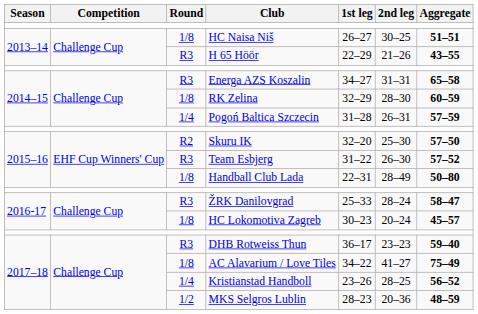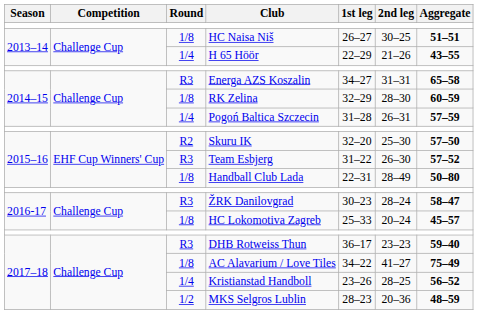 <table class="wikitable">
 <tr>
 <th>Season</th>
 <th>Competition</th>
 <th>Round</th>
 <th>Club</th>
 <th>1st leg</th>
 <th>2nd leg</th>
 <th>Aggregate</th>
 </tr>
 <tr>
 <td colspan="7" bgcolor=white></td>
 </tr>
 <tr>
 <td rowspan="2"><a href='#'>2013–14</a></td>
 <td rowspan="2"><a href='#'>Challenge Cup</a></td>
 <td style="text-align:center;"><a href='#'>1/8</a></td>
 <td> <a href='#'>HC Naisa Niš</a></td>
 <td style="text-align:center;">26–27</td>
 <td style="text-align:center;">30–25</td>
 <td style="text-align:center;"><strong>51–51</strong></td>
 </tr>
 <tr>
-<td style="text-align:center;"><a href='#'>R3</a></td>
+<td style="text-align:center;"><a href='#'>1/4</a></td>
 <td> <a href='#'>H 65 Höör</a></td>
 <td style="text-align:center;">22–29</td>
 <td style="text-align:center;">21–26</td>
 <td style="text-align:center;"><strong>43–55</strong></td>
 </tr>
 <tr>
 <td colspan="7" bgcolor=white></td>
 </tr>
 <tr>
 <td rowspan="3"><a href='#'>2014–15</a></td>
 <td rowspan="3"><a href='#'>Challenge Cup</a></td>
 <td style="text-align:center;"><a href='#'>R3</a></td>
 <td> <a href='#'>Energa AZS Koszalin</a></td>
 <td style="text-align:center;">34–27</td>
 <td style="text-align:center;">31–31</td>
 <td style="text-align:center;"><strong>65–58</strong></td>
 </tr>
 <tr>
 <td style="text-align:center;"><a href='#'>1/8</a></td>
 <td> <a href='#'>RK Zelina</a></td>
 <td style="text-align:center;">32–29</td>
 <td style="text-align:center;">28–30</td>
 <td style="text-align:center;"><strong>60–59</strong></td>
 </tr>
 <tr>
 <td style="text-align:center;"><a href='#'>1/4</a></td>
 <td> <a href='#'>Pogoń Baltica Szczecin</a></td>
 <td style="text-align:center;">31–28</td>
 <td style="text-align:center;">26–31</td>
 <td style="text-align:center;"><strong>57–59</strong></td>
 </tr>
 <tr>
 <td colspan="7" bgcolor=white></td>
 </tr>
 <tr>
 <td rowspan="3"><a href='#'>2015–16</a></td>
 <td rowspan="3"><a href='#'>EHF Cup Winners' Cup</a></td>
 <td style="text-align:center;"><a href='#'>R2</a></td>
 <td> <a href='#'>Skuru IK</a></td>
 <td style="text-align:center;">32–20</td>
 <td style="text-align:center;">25–30</td>
 <td style="text-align:center;"><strong>57–50</strong></td>
 </tr>
 <tr>
 <td style="text-align:center;"><a href='#'>R3</a></td>
 <td> <a href='#'>Team Esbjerg</a></td>
 <td style="text-align:center;">31–22</td>
 <td style="text-align:center;">26–30</td>
 <td style="text-align:center;"><strong>57–52</strong></td>
 </tr>
 <tr>
 <td style="text-align:center;"><a href='#'>1/8</a></td>
 <td> <a href='#'>Handball Club Lada</a></td>
 <td style="text-align:center;">22–31</td>
 <td style="text-align:center;">28–49</td>
 <td style="text-align:center;"><strong>50–80</strong></td>
 </tr>
 <tr>
 <td colspan="7" bgcolor=white></td>
 </tr>
 <tr>
 <td rowspan="2"><a href='#'>2016-17</a></td>
 <td rowspan="2"><a href='#'>Challenge Cup</a></td>
 <td style="text-align:center;"><a href='#'>R3</a></td>
 <td> <a href='#'>ŽRK Danilovgrad</a></td>
-<td style="text-align:center;">25–33</td>
+<td style="text-align:center;">30–23</td>
 <td style="text-align:center;">28–24</td>
 <td style="text-align:center;"><strong>58–47</strong></td>
 </tr>
 <tr>
 <td style="text-align:center;"><a href='#'>1/8</a></td>
 <td> <a href='#'>HC Lokomotiva Zagreb</a></td>
-<td style="text-align:center;">30–23</td>
+<td style="text-align:center;">25–33</td>
 <td style="text-align:center;">20–24</td>
 <td style="text-align:center;"><strong>45–57</strong></td>
 </tr>
 <tr>
 <td colspan="7" bgcolor=white></td>
 </tr>
 <tr>
 <td rowspan="4"><a href='#'>2017–18</a></td>
 <td rowspan="4"><a href='#'>Challenge Cup</a></td>
 <td style="text-align:center;"><a href='#'>R3</a></td>
 <td> <a href='#'>DHB Rotweiss Thun</a></td>
 <td style="text-align:center;">36–17</td>
 <td style="text-align:center;">23–23</td>
 <td style="text-align:center;"><strong>59–40</strong></td>
 </tr>
 <tr>
 <td style="text-align:center;"><a href='#'>1/8</a></td>
 <td> <a href='#'>AC Alavarium / Love Tiles</a></td>
 <td style="text-align:center;">34–22</td>
 <td style="text-align:center;">41–27</td>
 <td style="text-align:center;"><strong>75–49</strong></td>
 </tr>
 <tr>
 <td style="text-align:center;"><a href='#'>1/4</a></td>
 <td> <a href='#'>Kristianstad Handboll</a></td>
 <td style="text-align:center;">23–26</td>
 <td style="text-align:center;">28–25</td>
 <td style="text-align:center;"><strong>56–52</strong></td>
 </tr>
 <tr>
 <td style="text-align:center;"><a href='#'>1/2</a></td>
 <td> <a href='#'>MKS Selgros Lublin</a></td>
 <td style="text-align:center;">28–23</td>
 <td style="text-align:center;">20–36</td>
 <td style="text-align:center;"><strong>48–59</strong></td>
 </tr>
 </table>
